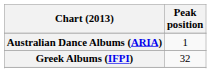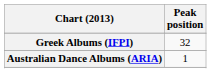 <table class="wikitable sortable plainrowheaders" style="text-align:center">
 <tr>
 <th scope="col">Chart (2013)</th>
 <th scope="col">Peak<br>position</th>
 </tr>
 <tr>
 </tr>
 <tr>
-<th scope="row">Australian Dance Albums (<a href='#'>ARIA</a>)</th>
-<td>1</td>
+<th scope="row">Greek Albums (<a href='#'>IFPI</a>)</th>
+<td>32</td>
 </tr>
 <tr>
 </tr>
 <tr>
 </tr>
 <tr>
 </tr>
 <tr>
 </tr>
 <tr>
 </tr>
 <tr>
 </tr>
 <tr>
 </tr>
 <tr>
-<th scope="row">Greek Albums (<a href='#'>IFPI</a>)</th>
-<td>32</td>
+<th scope="row">Australian Dance Albums (<a href='#'>ARIA</a>)</th>
+<td>1</td>
 </tr>
 <tr>
 </tr>
 <tr>
 </tr>
 <tr>
 </tr>
 <tr>
 </tr>
 <tr>
 </tr>
 <tr>
 </tr>
 <tr>
 </tr>
 <tr>
 </tr>
 <tr>
 </tr>
 <tr>
 </tr>
 <tr>
 </tr>
 </table>
